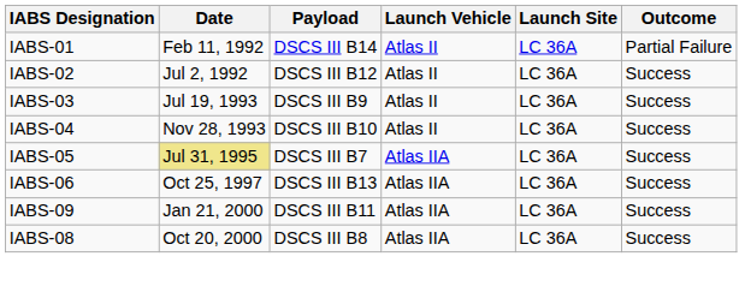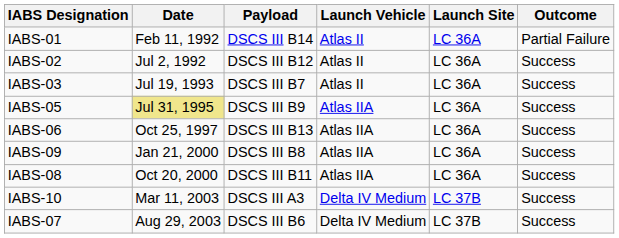 <table class="wikitable">
 <tr>
 <th>IABS Designation</th>
 <th>Date</th>
 <th>Payload</th>
 <th>Launch Vehicle</th>
 <th>Launch Site</th>
 <th>Outcome</th>
 </tr>
 <tr>
 <td>IABS-01</td>
 <td>Feb 11, 1992</td>
 <td><a href='#'>DSCS III</a> B14</td>
 <td><a href='#'>Atlas II</a></td>
 <td><a href='#'>LC 36A</a></td>
 <td>Partial Failure</td>
 </tr>
 <tr>
 <td>IABS-02</td>
 <td>Jul 2, 1992</td>
 <td>DSCS III B12</td>
 <td>Atlas II</td>
 <td>LC 36A</td>
 <td>Success</td>
 </tr>
 <tr>
 <td>IABS-03</td>
 <td>Jul 19, 1993</td>
-<td>DSCS III B9</td>
-<td>Atlas II</td>
-<td>LC 36A</td>
-<td>Success</td>
-</tr>
-<tr>
-<td>IABS-04</td>
-<td>Nov 28, 1993</td>
-<td>DSCS III B10</td>
+<td>DSCS III B7</td>
 <td>Atlas II</td>
 <td>LC 36A</td>
 <td>Success</td>
 </tr>
 <tr>
 <td>IABS-05</td>
 <td style="background: khaki;">Jul 31, 1995</td>
-<td>DSCS III B7</td>
+<td>DSCS III B9</td>
 <td><a href='#'>Atlas IIA</a></td>
 <td>LC 36A</td>
 <td>Success</td>
 </tr>
 <tr>
 <td>IABS-06</td>
 <td>Oct 25, 1997</td>
 <td>DSCS III B13</td>
 <td>Atlas IIA</td>
 <td>LC 36A</td>
 <td>Success</td>
 </tr>
 <tr>
 <td>IABS-09</td>
 <td>Jan 21, 2000</td>
-<td>DSCS III B11</td>
+<td>DSCS III B8</td>
 <td>Atlas IIA</td>
 <td>LC 36A</td>
 <td>Success</td>
 </tr>
 <tr>
 <td>IABS-08</td>
 <td>Oct 20, 2000</td>
-<td>DSCS III B8</td>
+<td>DSCS III B11</td>
 <td>Atlas IIA</td>
 <td>LC 36A</td>
 <td>Success</td>
 </tr>
+<tr>
+<td>IABS-10</td>
+<td>Mar 11, 2003</td>
+<td>DSCS III A3</td>
+<td><a href='#'>Delta IV Medium</a></td>
+<td><a href='#'>LC 37B</a></td>
+<td>Success</td>
+</tr>
+<tr>
+<td>IABS-07</td>
+<td>Aug 29, 2003</td>
+<td>DSCS III B6</td>
+<td>Delta IV Medium</td>
+<td>LC 37B</td>
+<td>Success</td>
+</tr>
 </table>
